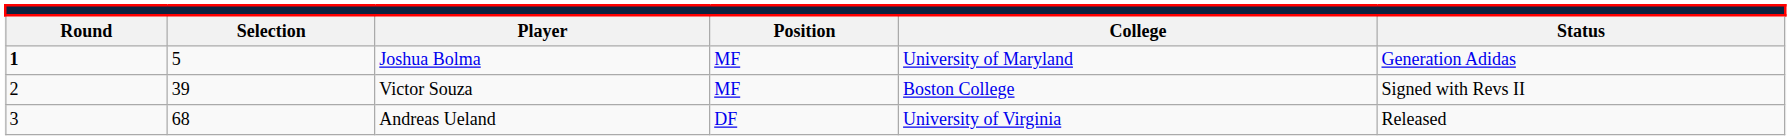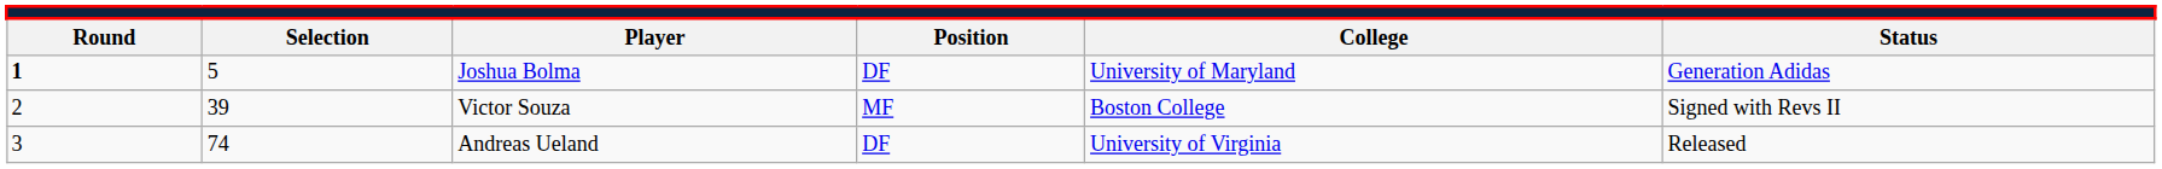 <table class="wikitable sortable" style="width:90%; text-align:center; font-size:90%; text-align:left;">
 <tr style="border-spacing: 2px; border: 2px solid red;">
 <td colspan="6" bgcolor="#0C2340" color="#FFFFFF" border="#C8102E" align="center"><strong></strong></td>
 </tr>
 <tr>
 <th>Round</th>
 <th>Selection</th>
 <th>Player</th>
 <th>Position</th>
 <th>College</th>
 <th>Status</th>
 </tr>
 <tr>
 <td><strong>1</strong></td>
 <td>5</td>
 <td><a href='#'>Joshua Bolma</a></td>
-<td><a href='#'>MF</a></td>
+<td><a href='#'>DF</a></td>
 <td><a href='#'>University of Maryland</a></td>
 <td><a href='#'>Generation Adidas</a></td>
 </tr>
 <tr>
 <td>2</td>
 <td>39</td>
 <td>Victor Souza</td>
 <td><a href='#'>MF</a></td>
 <td><a href='#'>Boston College</a></td>
 <td>Signed with Revs II</td>
 </tr>
 <tr>
 <td>3</td>
-<td>68</td>
+<td>74</td>
 <td>Andreas Ueland</td>
 <td><a href='#'>DF</a></td>
 <td><a href='#'>University of Virginia</a></td>
 <td>Released</td>
 </tr>
 </table>
